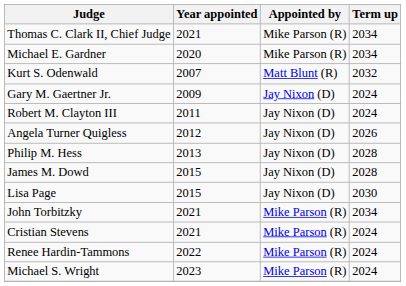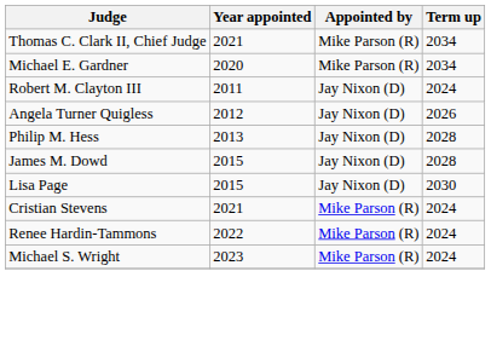 <table class="wikitable">
 <tr>
 <th>Judge</th>
 <th>Year appointed</th>
 <th>Appointed by</th>
 <th>Term up</th>
 </tr>
 <tr>
 <td>Thomas C. Clark II, Chief Judge</td>
 <td>2021</td>
 <td>Mike Parson (R)</td>
 <td>2034</td>
 </tr>
 <tr>
 <td>Michael E. Gardner</td>
 <td>2020</td>
 <td>Mike Parson (R)</td>
 <td>2034</td>
-</tr>
-<tr>
-<td>Kurt S. Odenwald</td>
-<td>2007</td>
-<td><a href='#'>Matt Blunt</a> (R)</td>
-<td>2032</td>
-</tr>
-<tr>
-<td>Gary M. Gaertner Jr.</td>
-<td>2009</td>
-<td><a href='#'>Jay Nixon</a> (D)</td>
-<td>2024</td>
 </tr>
 <tr>
 <td>Robert M. Clayton III</td>
 <td>2011</td>
 <td>Jay Nixon (D)</td>
 <td>2024</td>
 </tr>
 <tr>
 <td>Angela Turner Quigless</td>
 <td>2012</td>
 <td>Jay Nixon (D)</td>
 <td>2026</td>
 </tr>
 <tr>
 <td>Philip M. Hess</td>
 <td>2013</td>
 <td>Jay Nixon (D)</td>
 <td>2028</td>
 </tr>
 <tr>
 <td>James M. Dowd</td>
 <td>2015</td>
 <td>Jay Nixon (D)</td>
 <td>2028</td>
 </tr>
 <tr>
 <td>Lisa Page</td>
 <td>2015</td>
 <td>Jay Nixon (D)</td>
 <td>2030</td>
 </tr>
 <tr>
-<td>John Torbitzky</td>
-<td>2021</td>
-<td><a href='#'>Mike Parson</a> (R)</td>
-<td>2034</td>
-</tr>
-<tr>
 <td>Cristian Stevens</td>
 <td>2021</td>
 <td><a href='#'>Mike Parson</a> (R)</td>
 <td>2024</td>
 </tr>
 <tr>
 <td>Renee Hardin-Tammons</td>
 <td>2022</td>
 <td><a href='#'>Mike Parson</a> (R)</td>
 <td>2024</td>
 </tr>
 <tr>
 <td>Michael S. Wright</td>
 <td>2023</td>
 <td><a href='#'>Mike Parson</a> (R)</td>
 <td>2024</td>
 </tr>
 <tr>
 </tr>
 </table>
